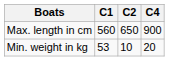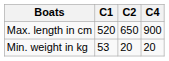 <table class="wikitable">
 <tr>
 <th>Boats</th>
 <th>C1</th>
 <th>C2</th>
 <th>C4</th>
 </tr>
 <tr>
 <td>Max. length in cm</td>
-<td>560</td>
+<td>520</td>
 <td>650</td>
 <td>900</td>
 </tr>
 <tr>
 <td>Min. weight in kg</td>
 <td>53</td>
-<td>10</td>
+<td>20</td>
 <td>20</td>
 </tr>
 </table>
